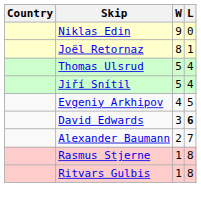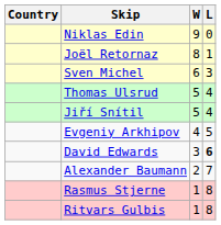 <table class=wikitable>
 <tr>
 <th>Country</th>
 <th>Skip</th>
 <th>W</th>
 <th>L</th>
 </tr>
 <tr bgcolor=#ffffcc>
 <td></td>
 <td><a href='#'>Niklas Edin</a></td>
 <td>9</td>
 <td>0</td>
 </tr>
 <tr bgcolor=#ffffcc>
 <td></td>
 <td><a href='#'>Joël Retornaz</a></td>
 <td>8</td>
 <td>1</td>
+</tr>
+<tr bgcolor=#ffffcc>
+<td></td>
+<td><a href='#'>Sven Michel</a></td>
+<td>6</td>
+<td>3</td>
 </tr>
 <tr bgcolor=#ccffcc>
 <td></td>
 <td><a href='#'>Thomas Ulsrud</a></td>
 <td>5</td>
 <td>4</td>
 </tr>
 <tr bgcolor=#ccffcc>
 <td></td>
 <td><a href='#'>Jiří Snítil</a></td>
 <td>5</td>
 <td>4</td>
 </tr>
 <tr>
 <td></td>
 <td><a href='#'>Evgeniy Arkhipov</a></td>
 <td>4</td>
 <td>5</td>
 </tr>
 <tr>
 <td></td>
 <td><a href='#'>David Edwards</a></td>
 <td>3</td>
 <td><strong>6</strong></td>
 </tr>
 <tr>
 <td></td>
 <td><a href='#'>Alexander Baumann</a></td>
 <td>2</td>
 <td>7</td>
 </tr>
 <tr bgcolor=#ffcccc>
 <td></td>
 <td><a href='#'>Rasmus Stjerne</a></td>
 <td>1</td>
 <td>8</td>
 </tr>
 <tr bgcolor=#ffcccc>
 <td></td>
 <td><a href='#'>Ritvars Gulbis</a></td>
 <td>1</td>
 <td>8</td>
 </tr>
 </table>
